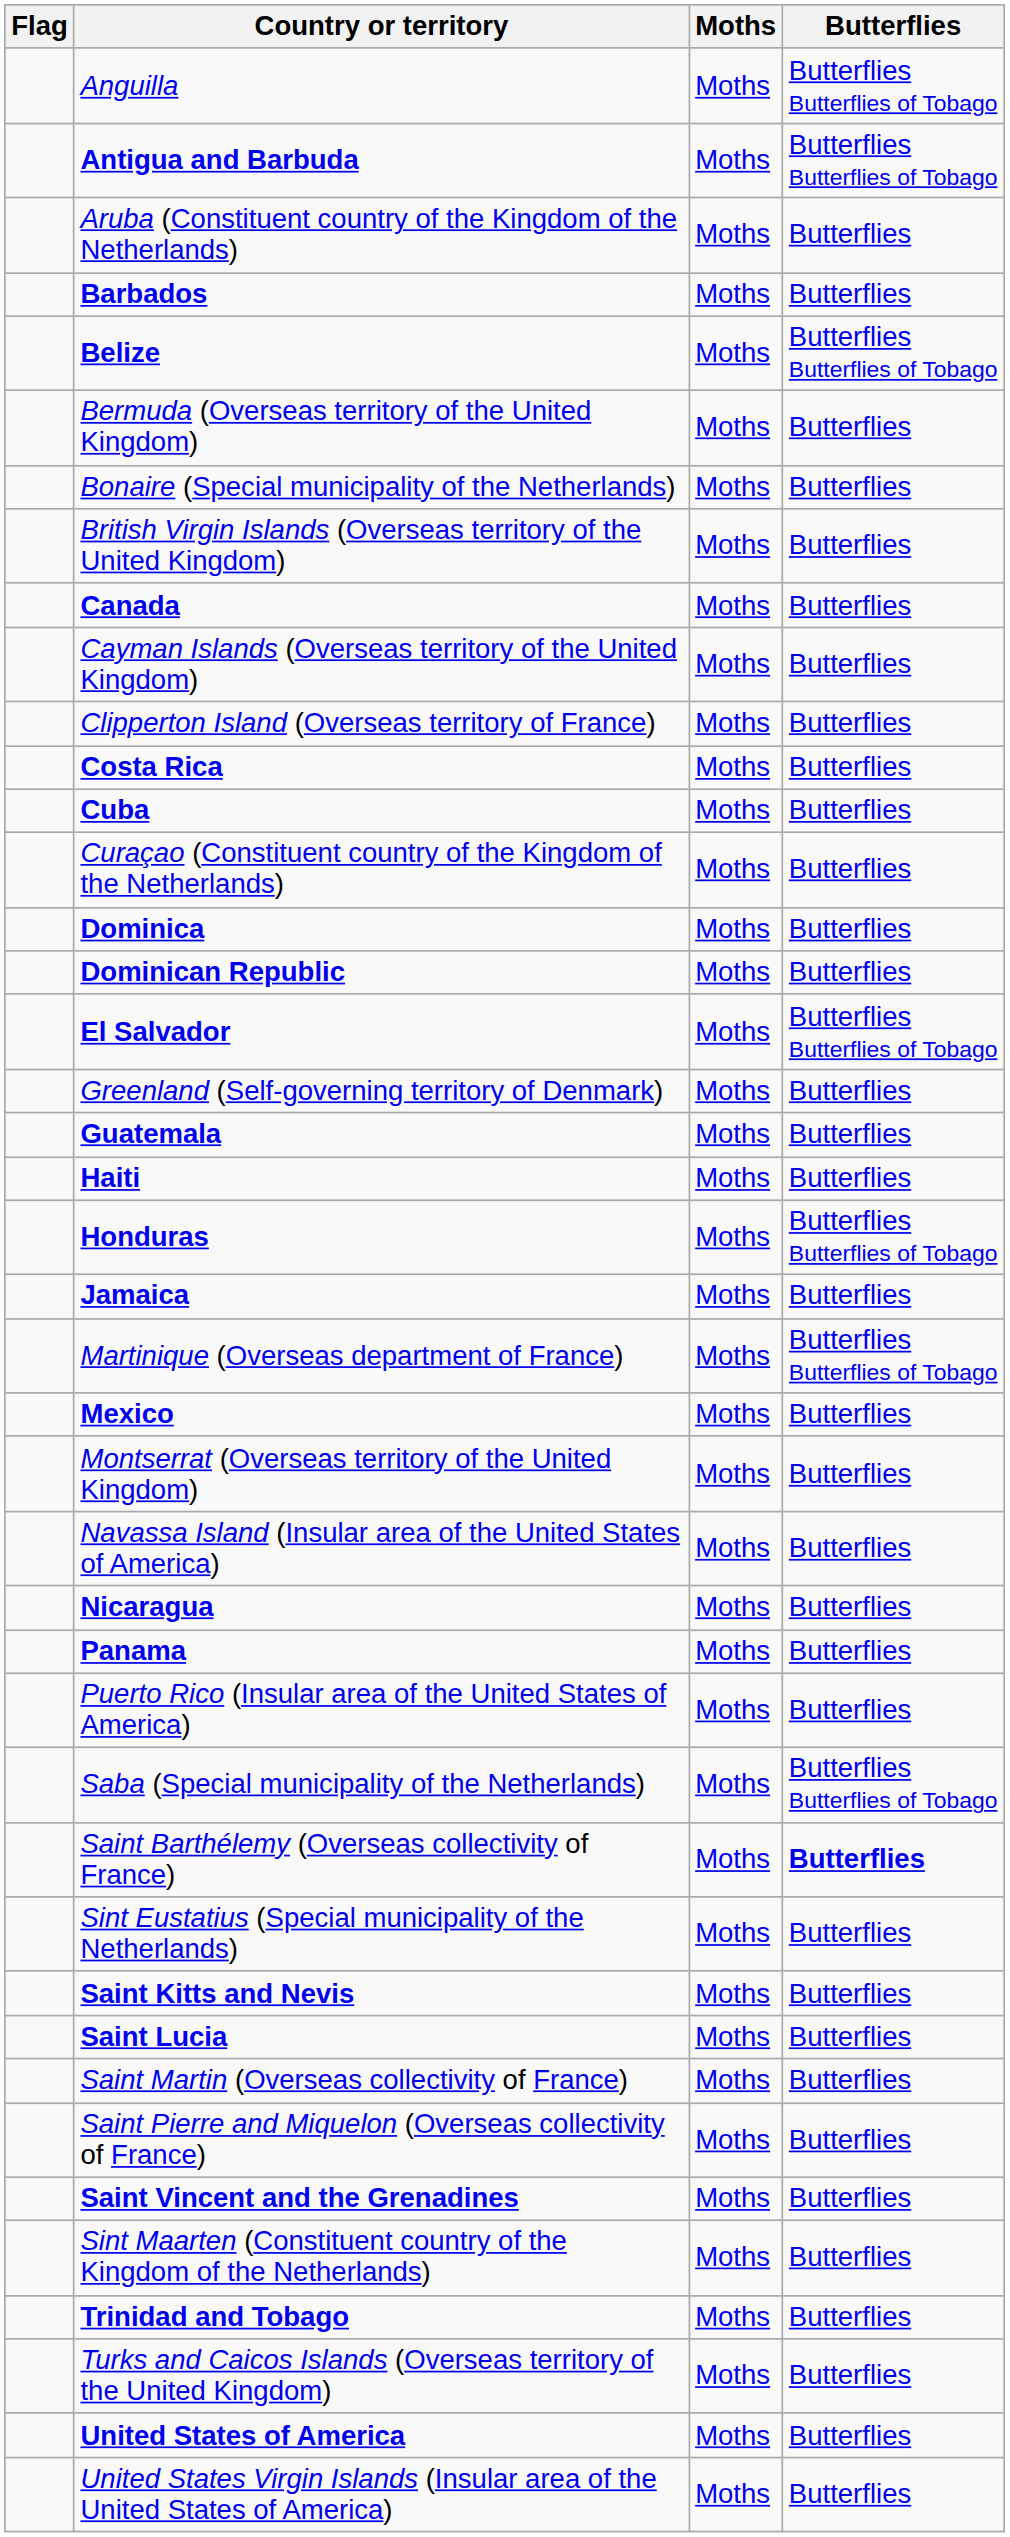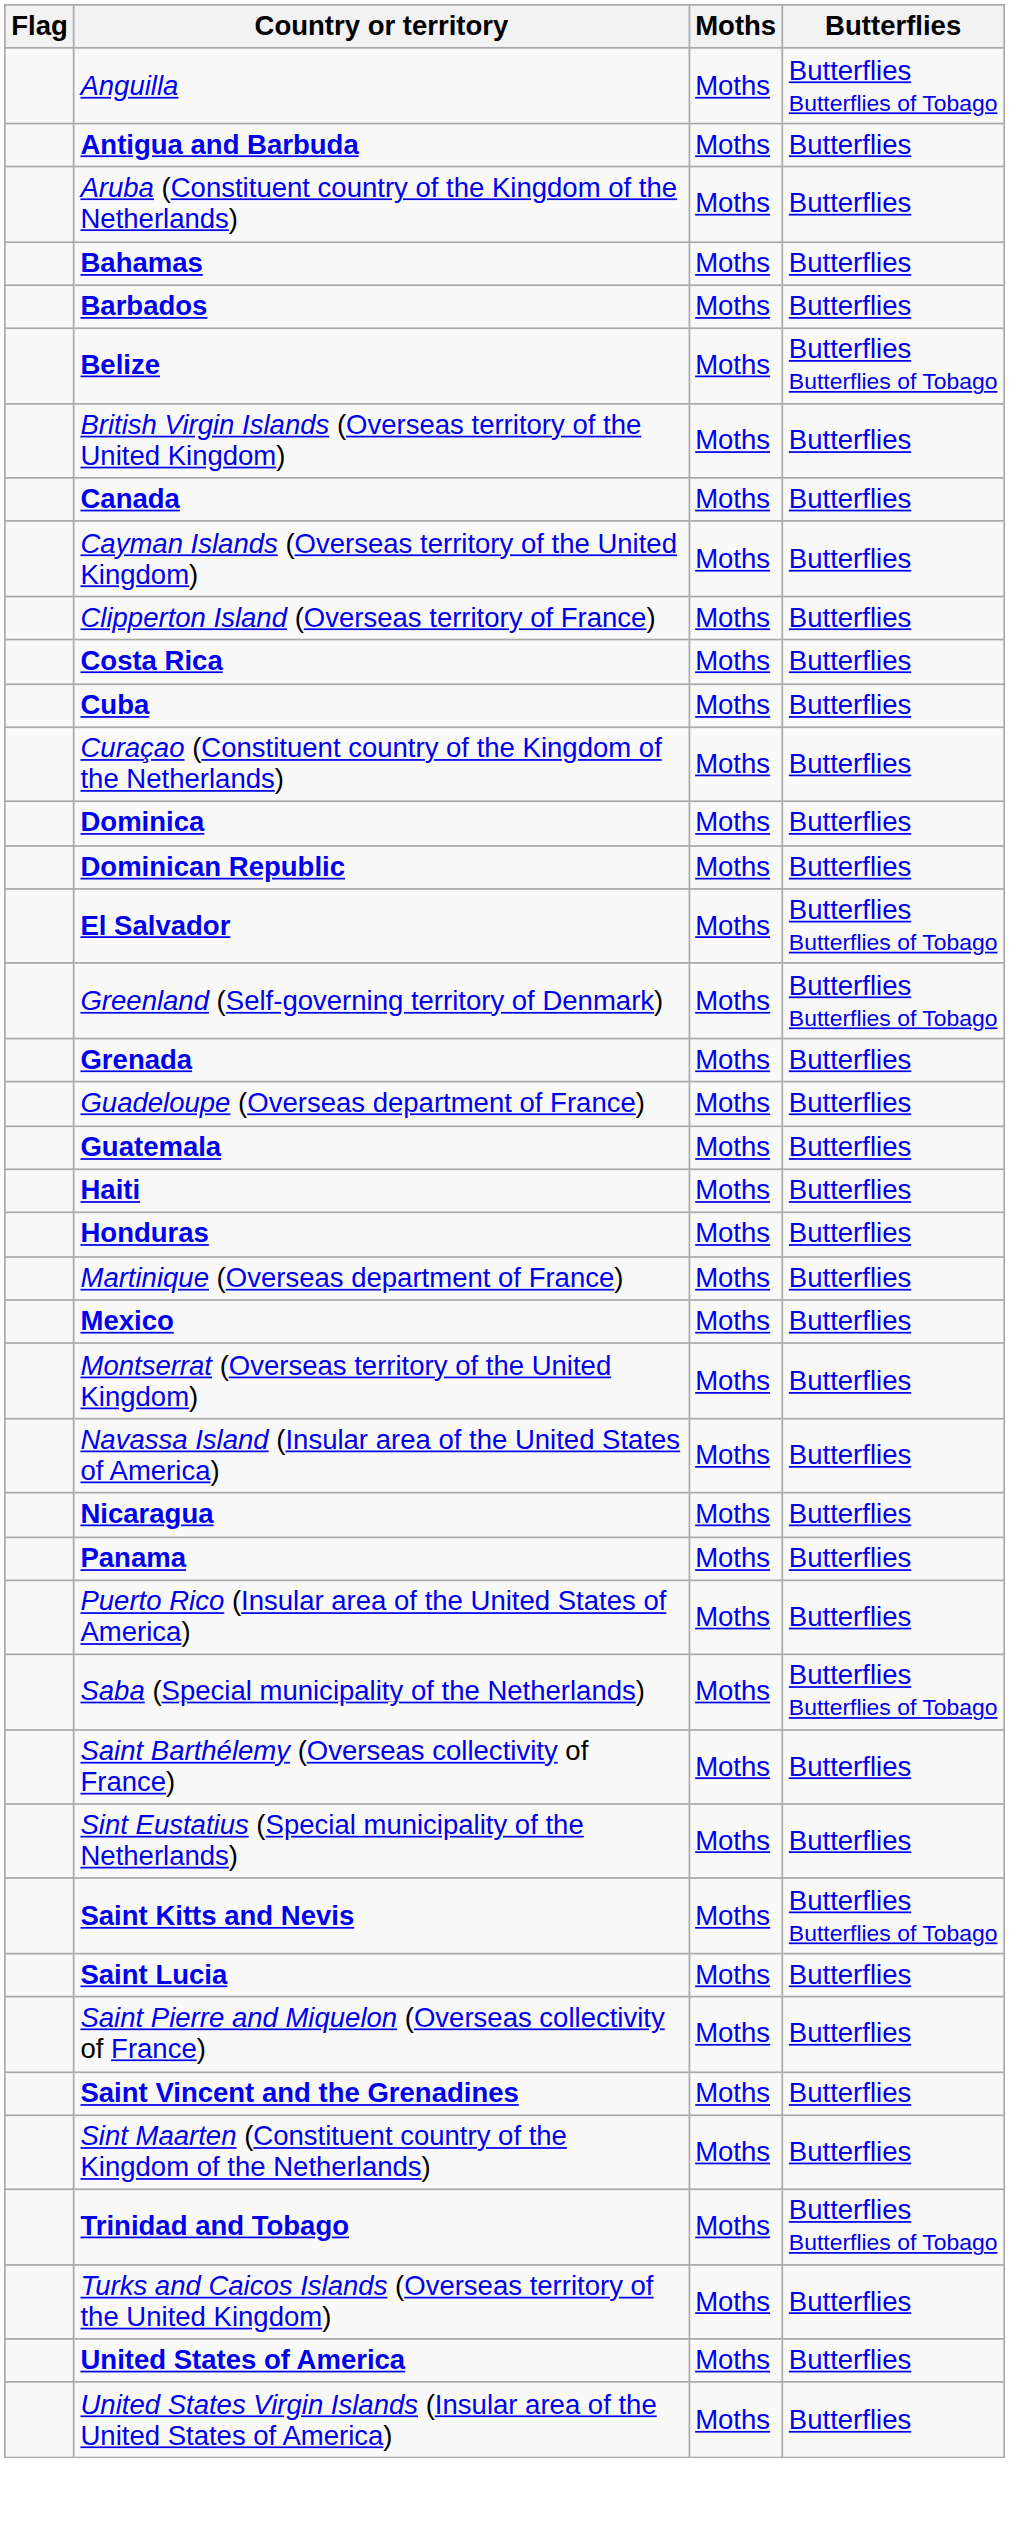 <table class="wikitable">
 <tr>
 <th>Flag</th>
 <th width=350>Country or territory</th>
 <th>Moths</th>
 <th>Butterflies</th>
 </tr>
 <tr>
 <td></td>
 <td><em><a href='#'>Anguilla</a></em></td>
 <td><a href='#'>Moths</a></td>
 <td><a href='#'>Butterflies</a><br><small><a href='#'>Butterflies of Tobago</a></small></td>
 </tr>
 <tr>
 <td></td>
 <td><strong><a href='#'>Antigua and Barbuda</a></strong></td>
 <td><a href='#'>Moths</a></td>
-<td><a href='#'>Butterflies</a><br><small><a href='#'>Butterflies of Tobago</a></small></td>
+<td><a href='#'>Butterflies</a></td>
 </tr>
 <tr>
 <td></td>
 <td><em><a href='#'>Aruba</a></em> (<a href='#'>Constituent country of the Kingdom of the Netherlands</a>)</td>
+<td><a href='#'>Moths</a></td>
+<td><a href='#'>Butterflies</a></td>
+</tr>
+<tr>
+<td></td>
+<td><strong><a href='#'>Bahamas</a></strong></td>
 <td><a href='#'>Moths</a></td>
 <td><a href='#'>Butterflies</a></td>
 </tr>
 <tr>
 <td></td>
 <td><strong><a href='#'>Barbados</a></strong></td>
 <td><a href='#'>Moths</a></td>
 <td><a href='#'>Butterflies</a></td>
 </tr>
 <tr>
 <td></td>
 <td><strong><a href='#'>Belize</a></strong></td>
 <td><a href='#'>Moths</a></td>
 <td><a href='#'>Butterflies</a><br><small><a href='#'>Butterflies of Tobago</a></small></td>
-</tr>
-<tr>
-<td></td>
-<td><em><a href='#'>Bermuda</a></em> (<a href='#'>Overseas territory of the United Kingdom</a>)</td>
-<td><a href='#'>Moths</a></td>
-<td><a href='#'>Butterflies</a></td>
-</tr>
-<tr>
-<td></td>
-<td><em><a href='#'>Bonaire</a></em> (<a href='#'>Special municipality of the Netherlands</a>)</td>
-<td><a href='#'>Moths</a></td>
-<td><a href='#'>Butterflies</a></td>
 </tr>
 <tr>
 <td></td>
 <td><em><a href='#'>British Virgin Islands</a></em> (<a href='#'>Overseas territory of the United Kingdom</a>)</td>
 <td><a href='#'>Moths</a></td>
 <td><a href='#'>Butterflies</a></td>
 </tr>
 <tr>
 <td></td>
 <td><strong><a href='#'>Canada</a></strong></td>
 <td><a href='#'>Moths</a></td>
 <td><a href='#'>Butterflies</a></td>
 </tr>
 <tr>
 <td></td>
 <td><em><a href='#'>Cayman Islands</a></em> (<a href='#'>Overseas territory of the United Kingdom</a>)</td>
 <td><a href='#'>Moths</a></td>
 <td><a href='#'>Butterflies</a></td>
 </tr>
 <tr>
 <td></td>
 <td><em><a href='#'>Clipperton Island</a></em> (<a href='#'>Overseas territory of France</a>)</td>
 <td><a href='#'>Moths</a></td>
 <td><a href='#'>Butterflies</a></td>
 </tr>
 <tr>
 <td></td>
 <td><strong><a href='#'>Costa Rica</a></strong></td>
 <td><a href='#'>Moths</a></td>
 <td><a href='#'>Butterflies</a></td>
 </tr>
 <tr>
 <td></td>
 <td><strong><a href='#'>Cuba</a></strong></td>
 <td><a href='#'>Moths</a></td>
 <td><a href='#'>Butterflies</a></td>
 </tr>
 <tr>
 <td></td>
 <td><em><a href='#'>Curaçao</a></em> (<a href='#'>Constituent country of the Kingdom of the Netherlands</a>)</td>
 <td><a href='#'>Moths</a></td>
 <td><a href='#'>Butterflies</a></td>
 </tr>
 <tr>
 <td></td>
 <td><strong><a href='#'>Dominica</a></strong></td>
 <td><a href='#'>Moths</a></td>
 <td><a href='#'>Butterflies</a></td>
 </tr>
 <tr>
 <td></td>
 <td><strong><a href='#'>Dominican Republic</a></strong></td>
 <td><a href='#'>Moths</a></td>
 <td><a href='#'>Butterflies</a></td>
 </tr>
 <tr>
 <td></td>
 <td><strong><a href='#'>El Salvador</a></strong></td>
 <td><a href='#'>Moths</a></td>
 <td><a href='#'>Butterflies</a><br><small><a href='#'>Butterflies of Tobago</a></small></td>
 </tr>
 <tr>
 <td></td>
 <td><em><a href='#'>Greenland</a></em> (<a href='#'>Self-governing territory of Denmark</a>)</td>
 <td><a href='#'>Moths</a></td>
+<td><a href='#'>Butterflies</a><br><small><a href='#'>Butterflies of Tobago</a></small></td>
+</tr>
+<tr>
+<td></td>
+<td><strong><a href='#'>Grenada</a></strong></td>
+<td><a href='#'>Moths</a></td>
+<td><a href='#'>Butterflies</a></td>
+</tr>
+<tr>
+<td></td>
+<td><em><a href='#'>Guadeloupe</a></em> (<a href='#'>Overseas department of France</a>)</td>
+<td><a href='#'>Moths</a></td>
 <td><a href='#'>Butterflies</a></td>
 </tr>
 <tr>
 <td></td>
 <td><strong><a href='#'>Guatemala</a></strong></td>
 <td><a href='#'>Moths</a></td>
 <td><a href='#'>Butterflies</a></td>
 </tr>
 <tr>
 <td></td>
 <td><strong><a href='#'>Haiti</a></strong></td>
 <td><a href='#'>Moths</a></td>
 <td><a href='#'>Butterflies</a></td>
 </tr>
 <tr>
 <td></td>
 <td><strong><a href='#'>Honduras</a></strong></td>
 <td><a href='#'>Moths</a></td>
-<td><a href='#'>Butterflies</a><br><small><a href='#'>Butterflies of Tobago</a></small></td>
-</tr>
-<tr>
-<td></td>
-<td><strong><a href='#'>Jamaica</a></strong></td>
-<td><a href='#'>Moths</a></td>
 <td><a href='#'>Butterflies</a></td>
 </tr>
 <tr>
 <td></td>
 <td><em><a href='#'>Martinique</a></em> (<a href='#'>Overseas department of France</a>)</td>
 <td><a href='#'>Moths</a></td>
-<td><a href='#'>Butterflies</a><br><small><a href='#'>Butterflies of Tobago</a></small></td>
+<td><a href='#'>Butterflies</a></td>
 </tr>
 <tr>
 <td></td>
 <td><strong><a href='#'>Mexico</a></strong></td>
 <td><a href='#'>Moths</a></td>
 <td><a href='#'>Butterflies</a></td>
 </tr>
 <tr>
 <td></td>
 <td><em><a href='#'>Montserrat</a></em> (<a href='#'>Overseas territory of the United Kingdom</a>)</td>
 <td><a href='#'>Moths</a></td>
 <td><a href='#'>Butterflies</a></td>
 </tr>
 <tr>
 <td></td>
 <td><em><a href='#'>Navassa Island</a></em> (<a href='#'>Insular area of the United States of America</a>)</td>
 <td><a href='#'>Moths</a></td>
 <td><a href='#'>Butterflies</a></td>
 </tr>
 <tr>
 <td></td>
 <td><strong><a href='#'>Nicaragua</a></strong></td>
 <td><a href='#'>Moths</a></td>
 <td><a href='#'>Butterflies</a></td>
 </tr>
 <tr>
 <td></td>
 <td><strong><a href='#'>Panama</a></strong></td>
 <td><a href='#'>Moths</a></td>
 <td><a href='#'>Butterflies</a></td>
 </tr>
 <tr>
 <td></td>
 <td><em><a href='#'>Puerto Rico</a></em> (<a href='#'>Insular area of the United States of America</a>)</td>
 <td><a href='#'>Moths</a></td>
 <td><a href='#'>Butterflies</a></td>
 </tr>
 <tr>
 <td></td>
 <td><em><a href='#'>Saba</a></em> (<a href='#'>Special municipality of the Netherlands</a>)</td>
 <td><a href='#'>Moths</a></td>
 <td><a href='#'>Butterflies</a><br><small><a href='#'>Butterflies of Tobago</a></small></td>
 </tr>
 <tr>
 <td></td>
 <td><em><a href='#'>Saint Barthélemy</a></em> (<a href='#'>Overseas collectivity</a> of <a href='#'>France</a>)</td>
 <td><a href='#'>Moths</a></td>
-<td><strong><a href='#'>Butterflies</a></strong></td>
+<td><a href='#'>Butterflies</a></td>
 </tr>
 <tr>
 <td></td>
 <td><em><a href='#'>Sint Eustatius</a></em> (<a href='#'>Special municipality of the Netherlands</a>)</td>
 <td><a href='#'>Moths</a></td>
 <td><a href='#'>Butterflies</a></td>
 </tr>
 <tr>
 <td></td>
 <td><strong><a href='#'>Saint Kitts and Nevis</a></strong></td>
 <td><a href='#'>Moths</a></td>
-<td><a href='#'>Butterflies</a></td>
+<td><a href='#'>Butterflies</a><br><small><a href='#'>Butterflies of Tobago</a></small></td>
 </tr>
 <tr>
 <td></td>
 <td><strong><a href='#'>Saint Lucia</a></strong></td>
-<td><a href='#'>Moths</a></td>
-<td><a href='#'>Butterflies</a></td>
-</tr>
-<tr>
-<td></td>
-<td><em><a href='#'>Saint Martin</a></em> (<a href='#'>Overseas collectivity</a> of <a href='#'>France</a>)</td>
 <td><a href='#'>Moths</a></td>
 <td><a href='#'>Butterflies</a></td>
 </tr>
 <tr>
 <td></td>
 <td><em><a href='#'>Saint Pierre and Miquelon</a></em> (<a href='#'>Overseas collectivity</a> of <a href='#'>France</a>)</td>
 <td><a href='#'>Moths</a></td>
 <td><a href='#'>Butterflies</a></td>
 </tr>
 <tr>
 <td></td>
 <td><strong><a href='#'>Saint Vincent and the Grenadines</a></strong></td>
 <td><a href='#'>Moths</a></td>
 <td><a href='#'>Butterflies</a></td>
 </tr>
 <tr>
 <td></td>
 <td><em><a href='#'>Sint Maarten</a></em> (<a href='#'>Constituent country of the Kingdom of the Netherlands</a>)</td>
 <td><a href='#'>Moths</a></td>
 <td><a href='#'>Butterflies</a></td>
 </tr>
 <tr>
 <td></td>
 <td><strong><a href='#'>Trinidad and Tobago</a></strong></td>
 <td><a href='#'>Moths</a></td>
-<td><a href='#'>Butterflies</a></td>
+<td><a href='#'>Butterflies</a><br><small><a href='#'>Butterflies of Tobago</a></small></td>
 </tr>
 <tr>
 <td></td>
 <td><em><a href='#'>Turks and Caicos Islands</a></em> (<a href='#'>Overseas territory of the United Kingdom</a>)</td>
 <td><a href='#'>Moths</a></td>
 <td><a href='#'>Butterflies</a></td>
 </tr>
 <tr>
 <td></td>
 <td><strong><a href='#'>United States of America</a></strong></td>
 <td><a href='#'>Moths</a></td>
 <td><a href='#'>Butterflies</a></td>
 </tr>
 <tr>
 <td></td>
 <td><em><a href='#'>United States Virgin Islands</a></em> (<a href='#'>Insular area of the United States of America</a>)</td>
 <td><a href='#'>Moths</a></td>
 <td><a href='#'>Butterflies</a></td>
 </tr>
 </table>
